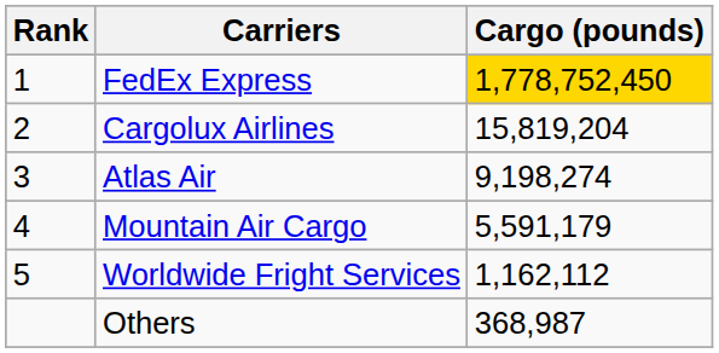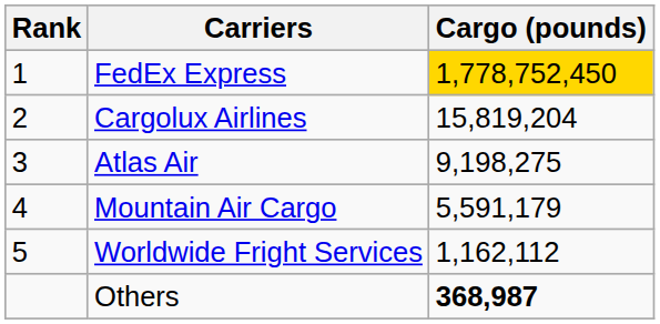 <table class="wikitable sortable" style="font-size: 95%" width= align=>
 <tr>
 <th>Rank</th>
 <th>Carriers</th>
 <th>Cargo (pounds)</th>
 </tr>
 <tr>
 <td>1</td>
 <td><a href='#'>FedEx Express</a></td>
 <td style="background: gold;">1,778,752,450</td>
 </tr>
 <tr>
 <td>2</td>
 <td><a href='#'>Cargolux Airlines</a></td>
 <td>15,819,204</td>
 </tr>
 <tr>
 <td>3</td>
 <td><a href='#'>Atlas Air</a></td>
-<td>9,198,274</td>
+<td>9,198,275</td>
 </tr>
 <tr>
 <td>4</td>
 <td><a href='#'>Mountain Air Cargo</a></td>
 <td>5,591,179</td>
 </tr>
 <tr>
 <td>5</td>
 <td><a href='#'>Worldwide Fright Services</a></td>
 <td>1,162,112</td>
 </tr>
 <tr>
 <td></td>
 <td>Others</td>
-<td>368,987</td>
+<td><strong>368,987</strong></td>
 </tr>
 </table>
